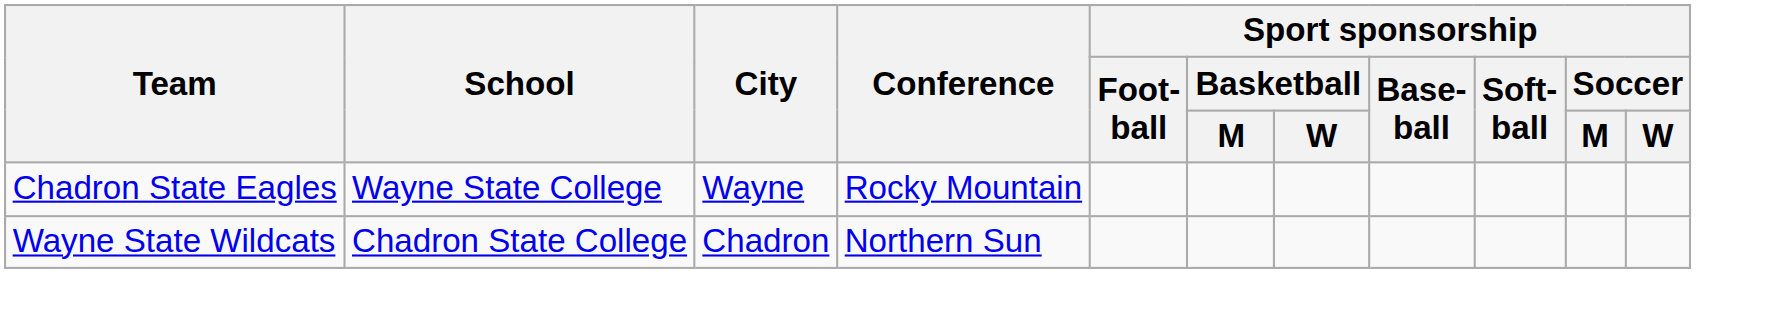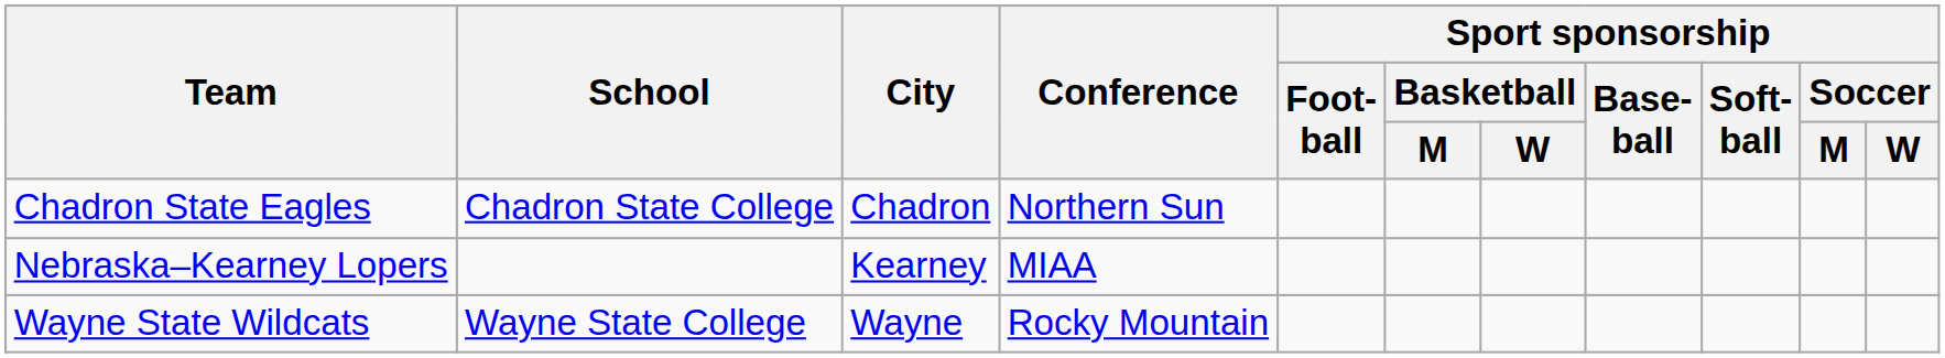 <table class="sortable wikitable">
 <tr>
 <th rowspan=3>Team</th>
 <th rowspan=3>School</th>
 <th rowspan=3>City</th>
 <th rowspan=3>Conference</th>
 <th colspan=7>Sport sponsorship</th>
 </tr>
 <tr>
 <th rowspan=2>Foot-<br>ball</th>
 <th colspan=2>Basketball</th>
 <th rowspan=2>Base-<br>ball</th>
 <th rowspan=2>Soft-<br>ball</th>
 <th colspan=2>Soccer</th>
 </tr>
 <tr>
 <th>M</th>
 <th>W</th>
 <th>M</th>
 <th>W</th>
 </tr>
 <tr>
 <td><a href='#'>Chadron State Eagles</a></td>
+<td><a href='#'>Chadron State College</a></td>
+<td><a href='#'>Chadron</a></td>
+<td><a href='#'>Northern Sun</a></td>
+<td></td>
+<td></td>
+<td></td>
+<td></td>
+<td></td>
+<td></td>
+<td></td>
+</tr>
+<tr>
+<td><a href='#'>Nebraska–Kearney Lopers</a></td>
+<td></td>
+<td><a href='#'>Kearney</a></td>
+<td><a href='#'>MIAA</a></td>
+<td></td>
+<td></td>
+<td></td>
+<td></td>
+<td></td>
+<td></td>
+<td></td>
+</tr>
+<tr>
+<td><a href='#'>Wayne State Wildcats</a></td>
 <td><a href='#'>Wayne State College</a></td>
 <td><a href='#'>Wayne</a></td>
 <td><a href='#'>Rocky Mountain</a></td>
 <td></td>
 <td></td>
 <td></td>
 <td></td>
 <td></td>
 <td></td>
 <td></td>
 </tr>
-<tr>
-<td><a href='#'>Wayne State Wildcats</a></td>
-<td><a href='#'>Chadron State College</a></td>
-<td><a href='#'>Chadron</a></td>
-<td><a href='#'>Northern Sun</a></td>
-<td></td>
-<td></td>
-<td></td>
-<td></td>
-<td></td>
-<td></td>
-<td></td>
-</tr>
 </table>
